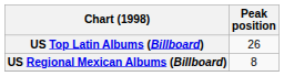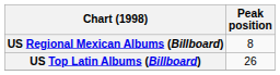 <table class="wikitable sortable plainrowheaders" style="text-align:center;">
 <tr>
 <th scope="col">Chart (1998)</th>
 <th scope="col">Peak<br>position</th>
 </tr>
 <tr>
+<th scope="row">US <a href='#'>Regional Mexican Albums</a> (<em>Billboard</em>)</th>
+<td>8</td>
+</tr>
+<tr>
 <th scope="row">US <a href='#'>Top Latin Albums</a> (<a href='#'><em>Billboard</em></a>)</th>
 <td>26</td>
 </tr>
 <tr>
-<th scope="row">US <a href='#'>Regional Mexican Albums</a> (<em>Billboard</em>)</th>
-<td>8</td>
-</tr>
-<tr>
 </tr>
 </table>
